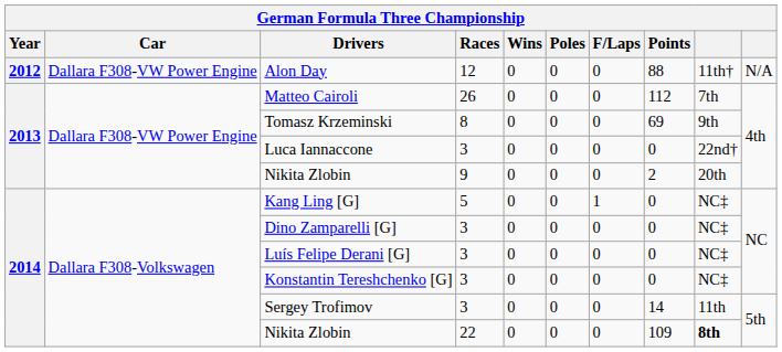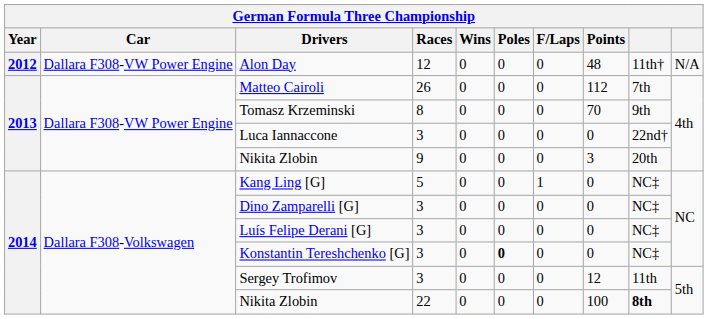 <table class="wikitable" style="font-size:85%">
 <tr>
 <th colspan="10" align="center"><a href='#'>German Formula Three Championship</a></th>
 </tr>
 <tr>
 <th>Year</th>
 <th>Car</th>
 <th>Drivers</th>
 <th>Races</th>
 <th>Wins</th>
 <th>Poles</th>
 <th>F/Laps</th>
 <th>Points</th>
 <th></th>
 <th></th>
 </tr>
 <tr>
 <th rowspan=1><a href='#'>2012</a></th>
 <td rowspan=1><a href='#'>Dallara F308</a>-<a href='#'>VW Power Engine</a></td>
 <td> <a href='#'>Alon Day</a></td>
 <td>12</td>
 <td>0</td>
 <td>0</td>
 <td>0</td>
-<td>88</td>
+<td>48</td>
 <td>11th†</td>
 <td rowspan=1>N/A</td>
 </tr>
 <tr>
 <th rowspan=4><a href='#'>2013</a></th>
 <td rowspan="4"><a href='#'>Dallara F308</a>-<a href='#'>VW Power Engine</a></td>
 <td> <a href='#'>Matteo Cairoli</a></td>
 <td>26</td>
 <td>0</td>
 <td>0</td>
 <td>0</td>
 <td>112</td>
 <td>7th</td>
 <td rowspan=4>4th</td>
 </tr>
 <tr>
 <td> Tomasz Krzeminski</td>
 <td>8</td>
 <td>0</td>
 <td>0</td>
 <td>0</td>
-<td>69</td>
+<td>70</td>
 <td>9th</td>
 </tr>
 <tr>
 <td> Luca Iannaccone</td>
 <td>3</td>
 <td>0</td>
 <td>0</td>
 <td>0</td>
 <td>0</td>
 <td>22nd†</td>
 </tr>
 <tr>
 <td> Nikita Zlobin</td>
 <td>9</td>
 <td>0</td>
 <td>0</td>
 <td>0</td>
-<td>2</td>
+<td>3</td>
 <td>20th</td>
 </tr>
 <tr>
 <th rowspan=6><a href='#'>2014</a></th>
 <td rowspan="6"><a href='#'>Dallara F308</a>-<a href='#'>Volkswagen</a></td>
 <td> <a href='#'>Kang Ling</a> [G]</td>
 <td>5</td>
 <td>0</td>
 <td>0</td>
 <td>1</td>
 <td>0</td>
 <td>NC‡</td>
 <td rowspan=4>NC</td>
 </tr>
 <tr>
 <td> <a href='#'>Dino Zamparelli</a> [G]</td>
 <td>3</td>
 <td>0</td>
 <td>0</td>
 <td>0</td>
 <td>0</td>
 <td>NC‡</td>
 </tr>
 <tr>
 <td> <a href='#'>Luís Felipe Derani</a> [G]</td>
 <td>3</td>
 <td>0</td>
 <td>0</td>
 <td>0</td>
 <td>0</td>
 <td>NC‡</td>
 </tr>
 <tr>
 <td> <a href='#'>Konstantin Tereshchenko</a> [G]</td>
 <td>3</td>
 <td>0</td>
-<td>0</td>
+<td><strong>0</strong></td>
 <td>0</td>
 <td>0</td>
 <td>NC‡</td>
 </tr>
 <tr>
 <td> Sergey Trofimov</td>
 <td>3</td>
 <td>0</td>
 <td>0</td>
 <td>0</td>
-<td>14</td>
+<td>12</td>
 <td>11th</td>
 <td rowspan=2>5th</td>
 </tr>
 <tr>
 <td> Nikita Zlobin</td>
 <td>22</td>
 <td>0</td>
 <td>0</td>
 <td>0</td>
-<td>109</td>
+<td>100</td>
 <td><strong>8th</strong></td>
 </tr>
 </table>
